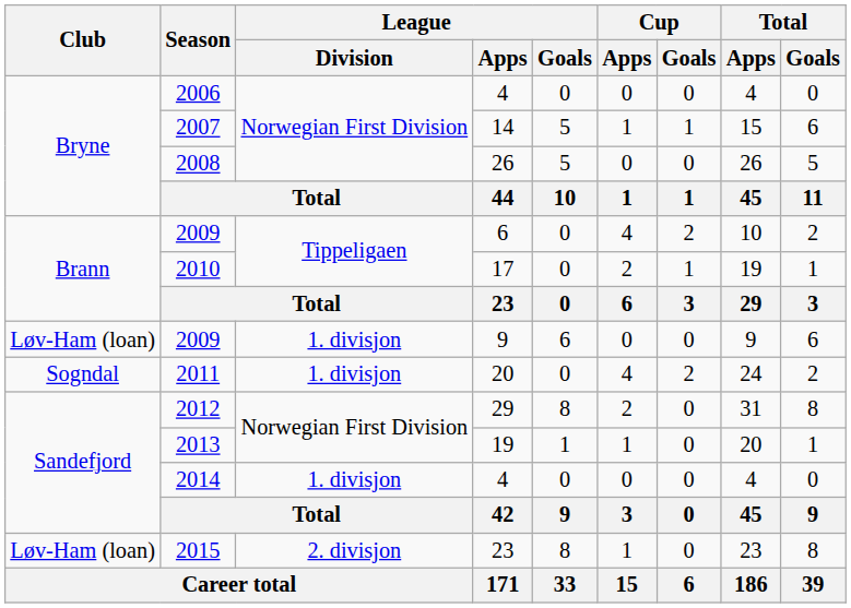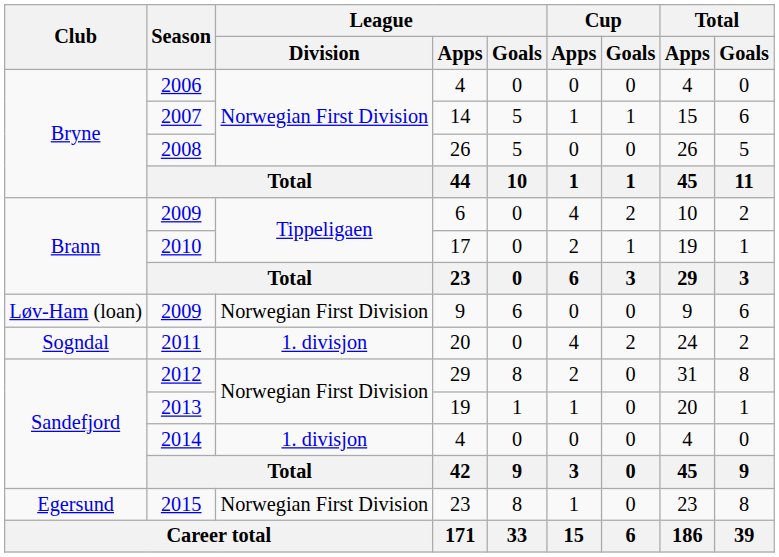 <table class="wikitable" style="text-align:center">
 <tr>
 <th rowspan="2">Club</th>
 <th rowspan="2">Season</th>
 <th colspan="3">League</th>
 <th colspan="2">Cup</th>
 <th colspan="2">Total</th>
 </tr>
 <tr>
 <th>Division</th>
 <th>Apps</th>
 <th>Goals</th>
 <th>Apps</th>
 <th>Goals</th>
 <th>Apps</th>
 <th>Goals</th>
 </tr>
 <tr>
 <td rowspan="4"><a href='#'>Bryne</a></td>
 <td><a href='#'>2006</a></td>
 <td rowspan="3"><a href='#'>Norwegian First Division</a></td>
 <td>4</td>
 <td>0</td>
 <td>0</td>
 <td>0</td>
 <td>4</td>
 <td>0</td>
 </tr>
 <tr>
 <td><a href='#'>2007</a></td>
 <td>14</td>
 <td>5</td>
 <td>1</td>
 <td>1</td>
 <td>15</td>
 <td>6</td>
 </tr>
 <tr>
 <td><a href='#'>2008</a></td>
 <td>26</td>
 <td>5</td>
 <td>0</td>
 <td>0</td>
 <td>26</td>
 <td>5</td>
 </tr>
 <tr>
 <th colspan="2">Total</th>
 <th>44</th>
 <th>10</th>
 <th>1</th>
 <th>1</th>
 <th>45</th>
 <th>11</th>
 </tr>
 <tr>
 <td rowspan="3"><a href='#'>Brann</a></td>
 <td><a href='#'>2009</a></td>
 <td rowspan="2"><a href='#'>Tippeligaen</a></td>
 <td>6</td>
 <td>0</td>
 <td>4</td>
 <td>2</td>
 <td>10</td>
 <td>2</td>
 </tr>
 <tr>
 <td><a href='#'>2010</a></td>
 <td>17</td>
 <td>0</td>
 <td>2</td>
 <td>1</td>
 <td>19</td>
 <td>1</td>
 </tr>
 <tr>
 <th colspan="2">Total</th>
 <th>23</th>
 <th>0</th>
 <th>6</th>
 <th>3</th>
 <th>29</th>
 <th>3</th>
 </tr>
 <tr>
 <td><a href='#'>Løv-Ham</a> (loan)</td>
 <td><a href='#'>2009</a></td>
-<td><a href='#'>1. divisjon</a></td>
+<td>Norwegian First Division</td>
 <td>9</td>
 <td>6</td>
 <td>0</td>
 <td>0</td>
 <td>9</td>
 <td>6</td>
 </tr>
 <tr>
 <td><a href='#'>Sogndal</a></td>
 <td><a href='#'>2011</a></td>
 <td><a href='#'>1. divisjon</a></td>
 <td>20</td>
 <td>0</td>
 <td>4</td>
 <td>2</td>
 <td>24</td>
 <td>2</td>
 </tr>
 <tr>
 <td rowspan="4"><a href='#'>Sandefjord</a></td>
 <td><a href='#'>2012</a></td>
 <td rowspan="2">Norwegian First Division</td>
 <td>29</td>
 <td>8</td>
 <td>2</td>
 <td>0</td>
 <td>31</td>
 <td>8</td>
 </tr>
 <tr>
 <td><a href='#'>2013</a></td>
 <td>19</td>
 <td>1</td>
 <td>1</td>
 <td>0</td>
 <td>20</td>
 <td>1</td>
 </tr>
 <tr>
 <td><a href='#'>2014</a></td>
 <td><a href='#'>1. divisjon</a></td>
 <td>4</td>
 <td>0</td>
 <td>0</td>
 <td>0</td>
 <td>4</td>
 <td>0</td>
 </tr>
 <tr>
 <th colspan="2">Total</th>
 <th>42</th>
 <th>9</th>
 <th>3</th>
 <th>0</th>
 <th>45</th>
 <th>9</th>
 </tr>
 <tr>
-<td><a href='#'>Løv-Ham</a> (loan)</td>
+<td><a href='#'>Egersund</a></td>
 <td><a href='#'>2015</a></td>
-<td><a href='#'>2. divisjon</a></td>
+<td>Norwegian First Division</td>
 <td>23</td>
 <td>8</td>
 <td>1</td>
 <td>0</td>
 <td>23</td>
 <td>8</td>
 </tr>
 <tr>
 <th colspan="3">Career total</th>
 <th>171</th>
 <th>33</th>
 <th>15</th>
 <th>6</th>
 <th>186</th>
 <th>39</th>
 </tr>
 </table>
